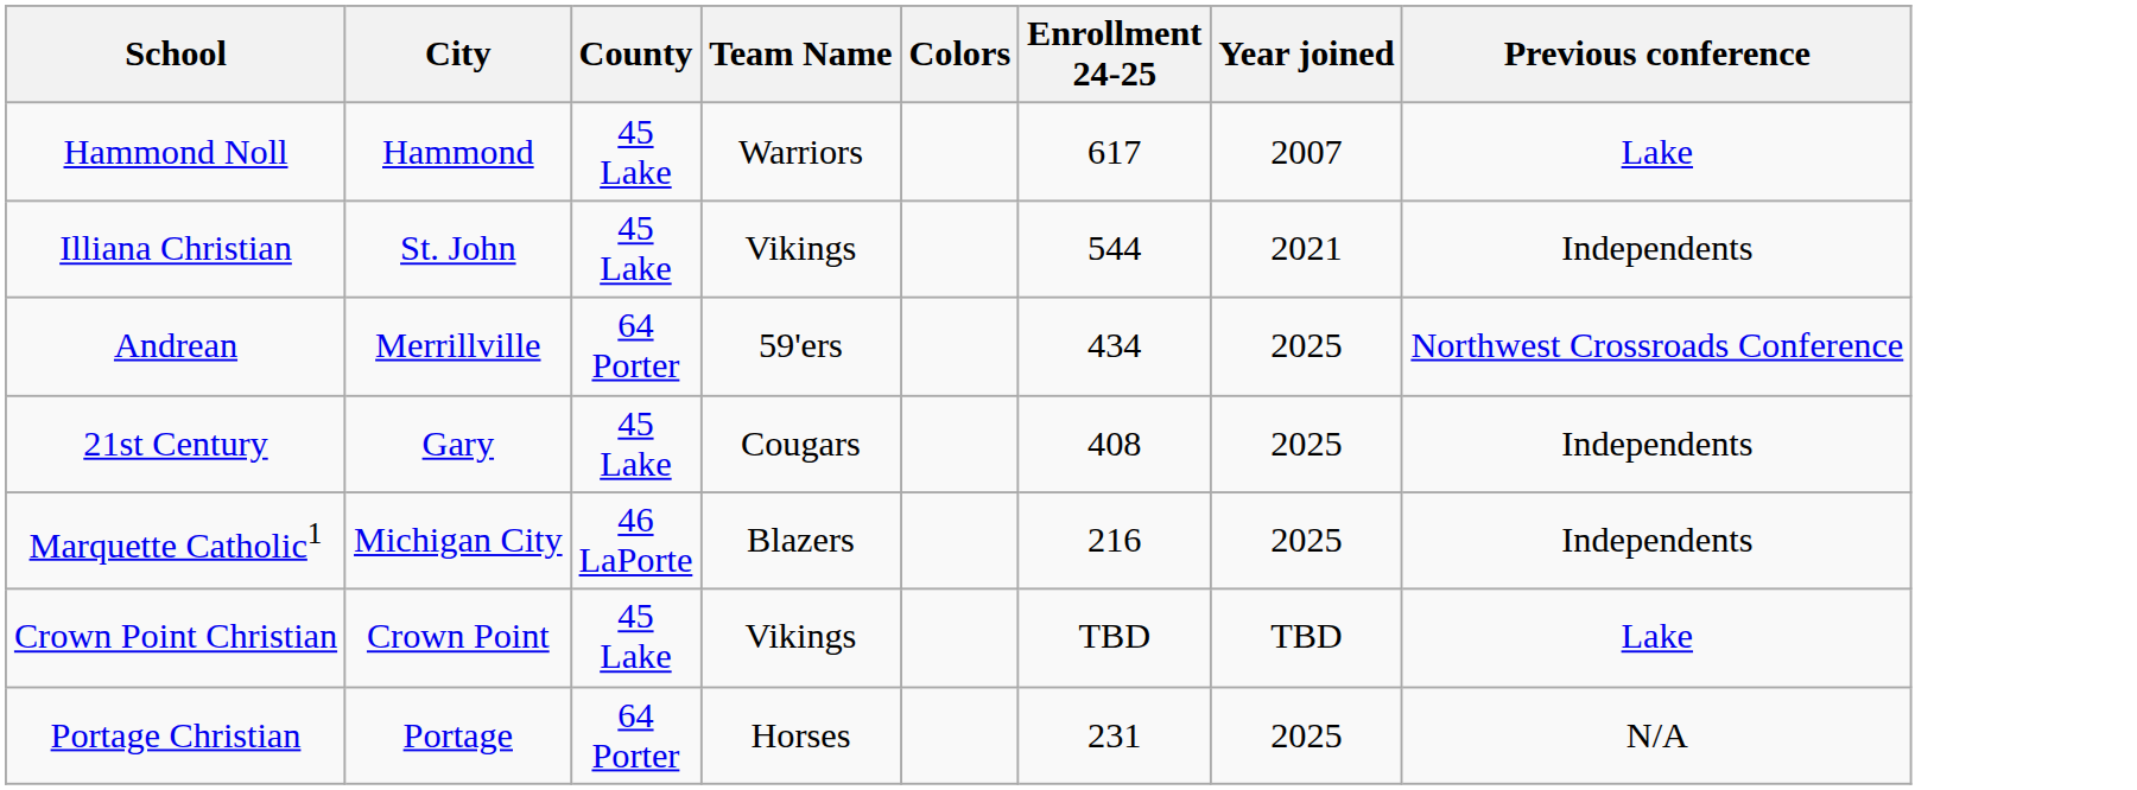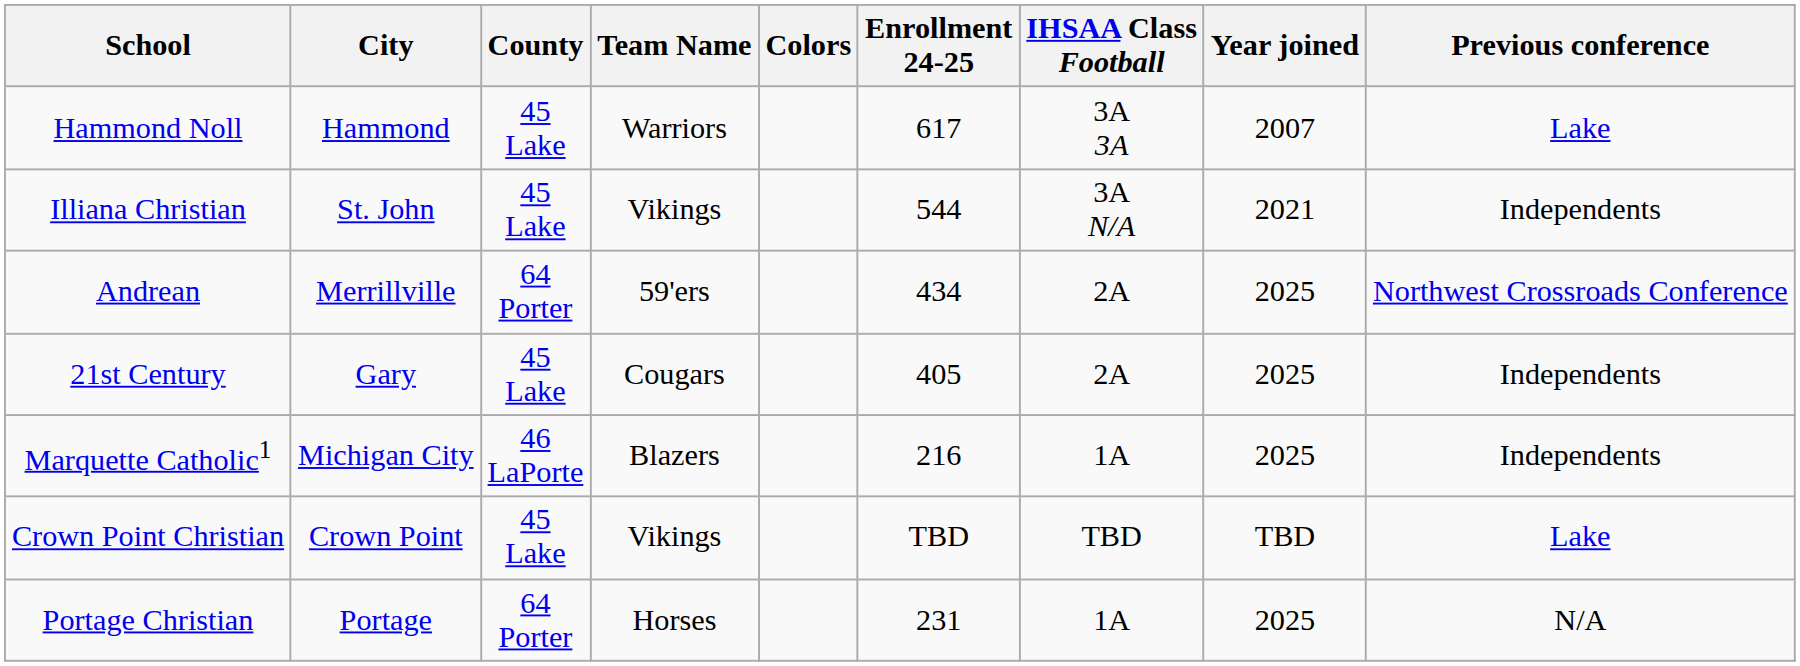 <table class="wikitable" style="text-align:center;">
 <tr>
 <th>School</th>
 <th>City</th>
 <th>County</th>
 <th>Team Name</th>
 <th>Colors</th>
 <th>Enrollment  <br> 24-25</th>
+<th><a href='#'>IHSAA</a> Class <br> <em>Football</em></th>
 <th>Year joined</th>
 <th>Previous conference</th>
 </tr>
 <tr>
 <td><a href='#'>Hammond Noll</a></td>
 <td><a href='#'>Hammond</a></td>
 <td><a href='#'>45 <br> Lake</a></td>
 <td>Warriors</td>
 <td> </td>
 <td>617</td>
+<td>3A<br><em>3A</em></td>
 <td>2007</td>
 <td><a href='#'>Lake</a></td>
 </tr>
 <tr>
 <td><a href='#'>Illiana Christian</a></td>
 <td><a href='#'>St. John</a></td>
 <td><a href='#'>45 <br> Lake</a></td>
 <td>Vikings</td>
 <td> </td>
 <td>544</td>
+<td>3A<br><em>N/A</em></td>
 <td>2021</td>
 <td>Independents</td>
 </tr>
 <tr>
 <td><a href='#'>Andrean</a></td>
 <td><a href='#'>Merrillville</a></td>
 <td><a href='#'>64 <br> Porter</a></td>
 <td>59'ers</td>
 <td> </td>
 <td>434</td>
+<td>2A</td>
 <td>2025</td>
 <td><a href='#'>Northwest Crossroads Conference</a></td>
 </tr>
 <tr>
 <td><a href='#'>21st Century</a></td>
 <td><a href='#'>Gary</a></td>
 <td><a href='#'>45 <br> Lake</a></td>
 <td>Cougars</td>
 <td> </td>
-<td>408</td>
+<td>405</td>
+<td>2A</td>
 <td>2025</td>
 <td>Independents</td>
 </tr>
 <tr>
 <td><a href='#'>Marquette Catholic</a><sup>1</sup></td>
 <td><a href='#'>Michigan City</a></td>
 <td><a href='#'>46 <br> LaPorte</a></td>
 <td>Blazers</td>
 <td> </td>
 <td>216</td>
+<td>1A</td>
 <td>2025</td>
 <td>Independents</td>
 </tr>
 <tr>
 <td><a href='#'>Crown Point Christian</a></td>
 <td><a href='#'>Crown Point</a></td>
 <td><a href='#'>45 <br> Lake</a></td>
 <td>Vikings</td>
 <td> </td>
 <td>TBD</td>
 <td>TBD</td>
+<td>TBD</td>
 <td><a href='#'>Lake</a></td>
 </tr>
 <tr>
 <td><a href='#'>Portage Christian</a></td>
 <td><a href='#'>Portage</a></td>
 <td><a href='#'>64 <br> Porter</a></td>
 <td>Horses</td>
 <td> </td>
 <td>231</td>
+<td>1A</td>
 <td>2025</td>
 <td>N/A</td>
 </tr>
 </table>
